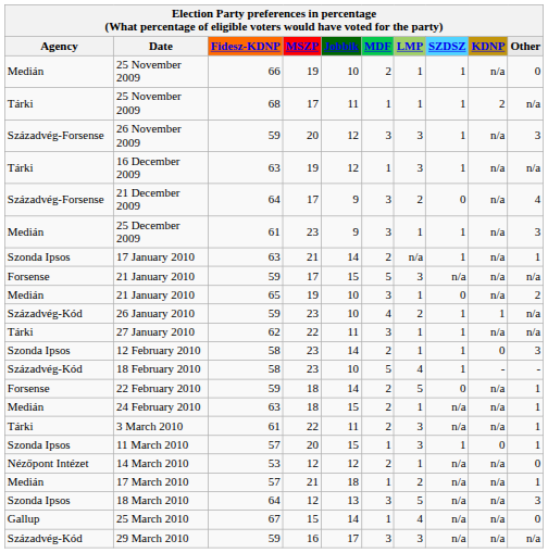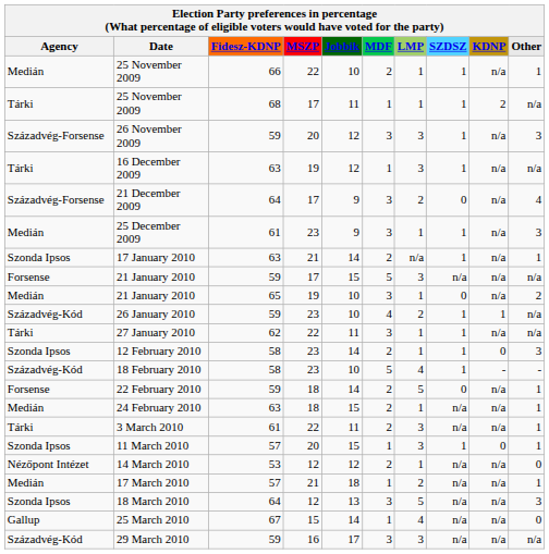 <table class="wikitable">
 <tr>
 <th colspan="12">Election Party preferences in percentage <br> (What percentage of eligible voters would have voted for the party)</th>
 </tr>
 <tr style="background:#e9e9e9;">
 <th width=140>Agency</th>
 <th width=120>Date</th>
 <td style="text-align:center; background:#FF6A00;"><strong><a href='#'>Fidesz-KDNP</a></strong></td>
 <td style="text-align:center; background:red;"><strong><a href='#'>MSZP</a></strong></td>
 <td style="text-align:center; background:#060;"><strong><a href='#'><span>Jobbik</span></a></strong></td>
 <td style="text-align:center; background:#05c84c;"><strong><a href='#'>MDF</a></strong></td>
 <td style="text-align:center; background:#a0cf67;"><strong><a href='#'>LMP</a></strong></td>
 <td style="text-align:center; background:#50d3ff;"><strong><a href='#'>SZDSZ</a></strong></td>
 <td style="text-align:center; background:#c2950c;"><strong><a href='#'>KDNP</a></strong></td>
 <td style="text-align:center;"><strong>Other</strong></td>
 </tr>
 <tr>
 <td>Medián</td>
 <td>25 November 2009</td>
 <td align="right">66</td>
-<td align="right">19</td>
+<td align="right">22</td>
 <td align="right">10</td>
 <td align="right">2</td>
 <td align="right">1</td>
 <td align="right">1</td>
 <td align="right">n/a</td>
-<td align="right">0</td>
+<td align="right">1</td>
 </tr>
 <tr>
 <td>Tárki</td>
 <td>25 November 2009</td>
 <td align="right">68</td>
 <td align="right">17</td>
 <td align="right">11</td>
 <td align="right">1</td>
 <td align="right">1</td>
 <td align="right">1</td>
 <td align="right">2</td>
 <td align="right">n/a</td>
 </tr>
 <tr>
 <td>Századvég-Forsense</td>
 <td>26 November 2009</td>
 <td align="right">59</td>
 <td align="right">20</td>
 <td align="right">12</td>
 <td align="right">3</td>
 <td align="right">3</td>
 <td align="right">1</td>
 <td align="right">n/a</td>
 <td align="right">3</td>
 </tr>
 <tr>
 <td>Tárki</td>
 <td>16 December 2009</td>
 <td align="right">63</td>
 <td align="right">19</td>
 <td align="right">12</td>
 <td align="right">1</td>
 <td align="right">3</td>
 <td align="right">1</td>
 <td align="right">n/a</td>
 <td align="right">n/a</td>
 </tr>
 <tr>
 <td>Századvég-Forsense</td>
 <td>21 December 2009</td>
 <td align="right">64</td>
 <td align="right">17</td>
 <td align="right">9</td>
 <td align="right">3</td>
 <td align="right">2</td>
 <td align="right">0</td>
 <td align="right">n/a</td>
 <td align="right">4</td>
 </tr>
 <tr>
 <td>Medián</td>
 <td>25 December 2009</td>
 <td align="right">61</td>
 <td align="right">23</td>
 <td align="right">9</td>
 <td align="right">3</td>
 <td align="right">1</td>
 <td align="right">1</td>
 <td align="right">n/a</td>
 <td align="right">3</td>
 </tr>
 <tr>
 <td>Szonda Ipsos</td>
 <td>17 January 2010</td>
 <td align="right">63</td>
 <td align="right">21</td>
 <td align="right">14</td>
 <td align="right">2</td>
 <td align="right">n/a</td>
 <td align="right">1</td>
 <td align="right">n/a</td>
 <td align="right">1</td>
 </tr>
 <tr>
 <td>Forsense</td>
 <td>21 January 2010</td>
 <td align="right">59</td>
 <td align="right">17</td>
 <td align="right">15</td>
 <td align="right">5</td>
 <td align="right">3</td>
 <td align="right">n/a</td>
 <td align="right">n/a</td>
 <td align="right">n/a</td>
 </tr>
 <tr>
 <td>Medián</td>
 <td>21 January 2010</td>
 <td align="right">65</td>
 <td align="right">19</td>
 <td align="right">10</td>
 <td align="right">3</td>
 <td align="right">1</td>
 <td align="right">0</td>
 <td align="right">n/a</td>
 <td align="right">2</td>
 </tr>
 <tr>
 <td>Századvég-Kód</td>
 <td>26 January 2010</td>
 <td align="right">59</td>
 <td align="right">23</td>
 <td align="right">10</td>
 <td align="right">4</td>
 <td align="right">2</td>
 <td align="right">1</td>
 <td align="right">1</td>
 <td align="right">n/a</td>
 </tr>
 <tr>
 <td>Tárki</td>
 <td>27 January 2010</td>
 <td align="right">62</td>
 <td align="right">22</td>
 <td align="right">11</td>
 <td align="right">3</td>
 <td align="right">1</td>
 <td align="right">1</td>
 <td align="right">n/a</td>
 <td align="right">n/a</td>
 </tr>
 <tr>
 <td>Szonda Ipsos</td>
 <td>12 February 2010</td>
 <td align="right">58</td>
 <td align="right">23</td>
 <td align="right">14</td>
 <td align="right">2</td>
 <td align="right">1</td>
 <td align="right">1</td>
 <td align="right">0</td>
 <td align="right">3</td>
 </tr>
 <tr>
 <td>Századvég-Kód</td>
 <td>18 February 2010</td>
 <td align="right">58</td>
 <td align="right">23</td>
 <td align="right">10</td>
 <td align="right">5</td>
 <td align="right">4</td>
 <td align="right">1</td>
 <td align="right">-</td>
 <td align="right">-</td>
 </tr>
 <tr>
 <td>Forsense</td>
 <td>22 February 2010</td>
 <td align="right">59</td>
 <td align="right">18</td>
 <td align="right">14</td>
 <td align="right">2</td>
 <td align="right">5</td>
 <td align="right">0</td>
 <td align="right">n/a</td>
 <td align="right">1</td>
 </tr>
 <tr>
 <td>Medián</td>
 <td>24 February 2010</td>
 <td align="right">63</td>
 <td align="right">18</td>
 <td align="right">15</td>
 <td align="right">2</td>
 <td align="right">1</td>
 <td align="right">n/a</td>
 <td align="right">n/a</td>
 <td align="right">1</td>
 </tr>
 <tr>
 <td>Tárki</td>
 <td>3 March 2010</td>
 <td align="right">61</td>
 <td align="right">22</td>
 <td align="right">11</td>
 <td align="right">2</td>
 <td align="right">3</td>
 <td align="right">n/a</td>
 <td align="right">n/a</td>
 <td align="right">1</td>
 </tr>
 <tr>
 <td>Szonda Ipsos</td>
 <td>11 March 2010</td>
 <td align="right">57</td>
 <td align="right">20</td>
 <td align="right">15</td>
 <td align="right">1</td>
 <td align="right">3</td>
 <td align="right">1</td>
 <td align="right">0</td>
 <td align="right">1</td>
 </tr>
 <tr>
 <td>Nézőpont Intézet</td>
 <td>14 March 2010</td>
 <td align="right">53</td>
 <td align="right">12</td>
 <td align="right">12</td>
 <td align="right">2</td>
 <td align="right">1</td>
 <td align="right">n/a</td>
 <td align="right">n/a</td>
 <td align="right">0</td>
 </tr>
 <tr>
 <td>Medián</td>
 <td>17 March 2010</td>
 <td align="right">57</td>
 <td align="right">21</td>
 <td align="right">18</td>
 <td align="right">1</td>
 <td align="right">2</td>
 <td align="right">n/a</td>
 <td align="right">n/a</td>
 <td align="right">1</td>
 </tr>
 <tr>
 <td>Szonda Ipsos</td>
 <td>18 March 2010</td>
 <td align="right">64</td>
 <td align="right">12</td>
 <td align="right">13</td>
 <td align="right">3</td>
 <td align="right">5</td>
 <td align="right">n/a</td>
 <td align="right">n/a</td>
 <td align="right">3</td>
 </tr>
 <tr>
 <td>Gallup</td>
 <td>25 March 2010</td>
 <td align="right">67</td>
 <td align="right">15</td>
 <td align="right">14</td>
 <td align="right">1</td>
 <td align="right">4</td>
 <td align="right">n/a</td>
 <td align="right">n/a</td>
 <td align="right">0</td>
 </tr>
 <tr>
 <td>Századvég-Kód</td>
 <td>29 March 2010</td>
 <td align="right">59</td>
 <td align="right">16</td>
 <td align="right">17</td>
 <td align="right">3</td>
 <td align="right">3</td>
 <td align="right">n/a</td>
 <td align="right">n/a</td>
 <td align="right">n/a</td>
 </tr>
 </table>
